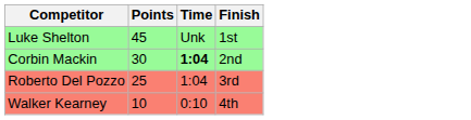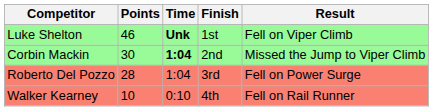 <table class="wikitable sortable">
 <tr>
 <th>Competitor</th>
 <th>Points</th>
 <th>Time</th>
 <th>Finish</th>
+<th>Result</th>
 </tr>
 <tr style="background-color:#98fb98">
 <td> Luke Shelton</td>
-<td>45</td>
-<td>Unk</td>
+<td>46</td>
+<td><strong>Unk</strong></td>
 <td>1st</td>
+<td>Fell on Viper Climb</td>
 </tr>
 <tr style="background-color:#98fb98">
 <td> Corbin Mackin</td>
 <td>30</td>
 <td><strong>1:04</strong></td>
 <td>2nd</td>
+<td>Missed the Jump to Viper Climb</td>
 </tr>
 <tr style="background-color:#fa8072">
 <td> Roberto Del Pozzo</td>
-<td>25</td>
+<td>28</td>
 <td>1:04</td>
 <td>3rd</td>
+<td>Fell on Power Surge</td>
 </tr>
 <tr style="background-color:#fa8072">
 <td> Walker Kearney</td>
 <td>10</td>
 <td>0:10</td>
 <td>4th</td>
+<td>Fell on Rail Runner</td>
 </tr>
 </table>
